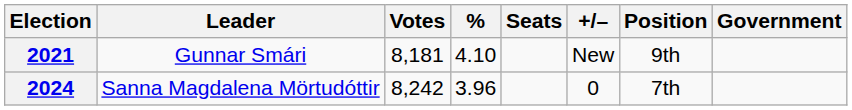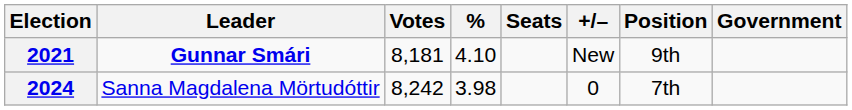 <table class="wikitable" style="text-align: center;">
 <tr>
 <th>Election</th>
 <th>Leader</th>
 <th>Votes</th>
 <th>%</th>
 <th>Seats</th>
 <th>+/–</th>
 <th>Position</th>
 <th>Government</th>
 </tr>
 <tr>
 <th><a href='#'>2021</a></th>
-<td><a href='#'>Gunnar Smári</a></td>
+<td><strong><a href='#'>Gunnar Smári</a></strong></td>
 <td>8,181</td>
 <td>4.10</td>
 <td></td>
 <td>New</td>
 <td> 9th</td>
 <td></td>
 </tr>
 <tr>
 <th><a href='#'>2024</a></th>
 <td><a href='#'>Sanna Magdalena Mörtudóttir</a></td>
 <td>8,242</td>
-<td>3.96</td>
+<td>3.98</td>
 <td></td>
 <td> 0</td>
 <td> 7th</td>
 <td></td>
 </tr>
 </table>
